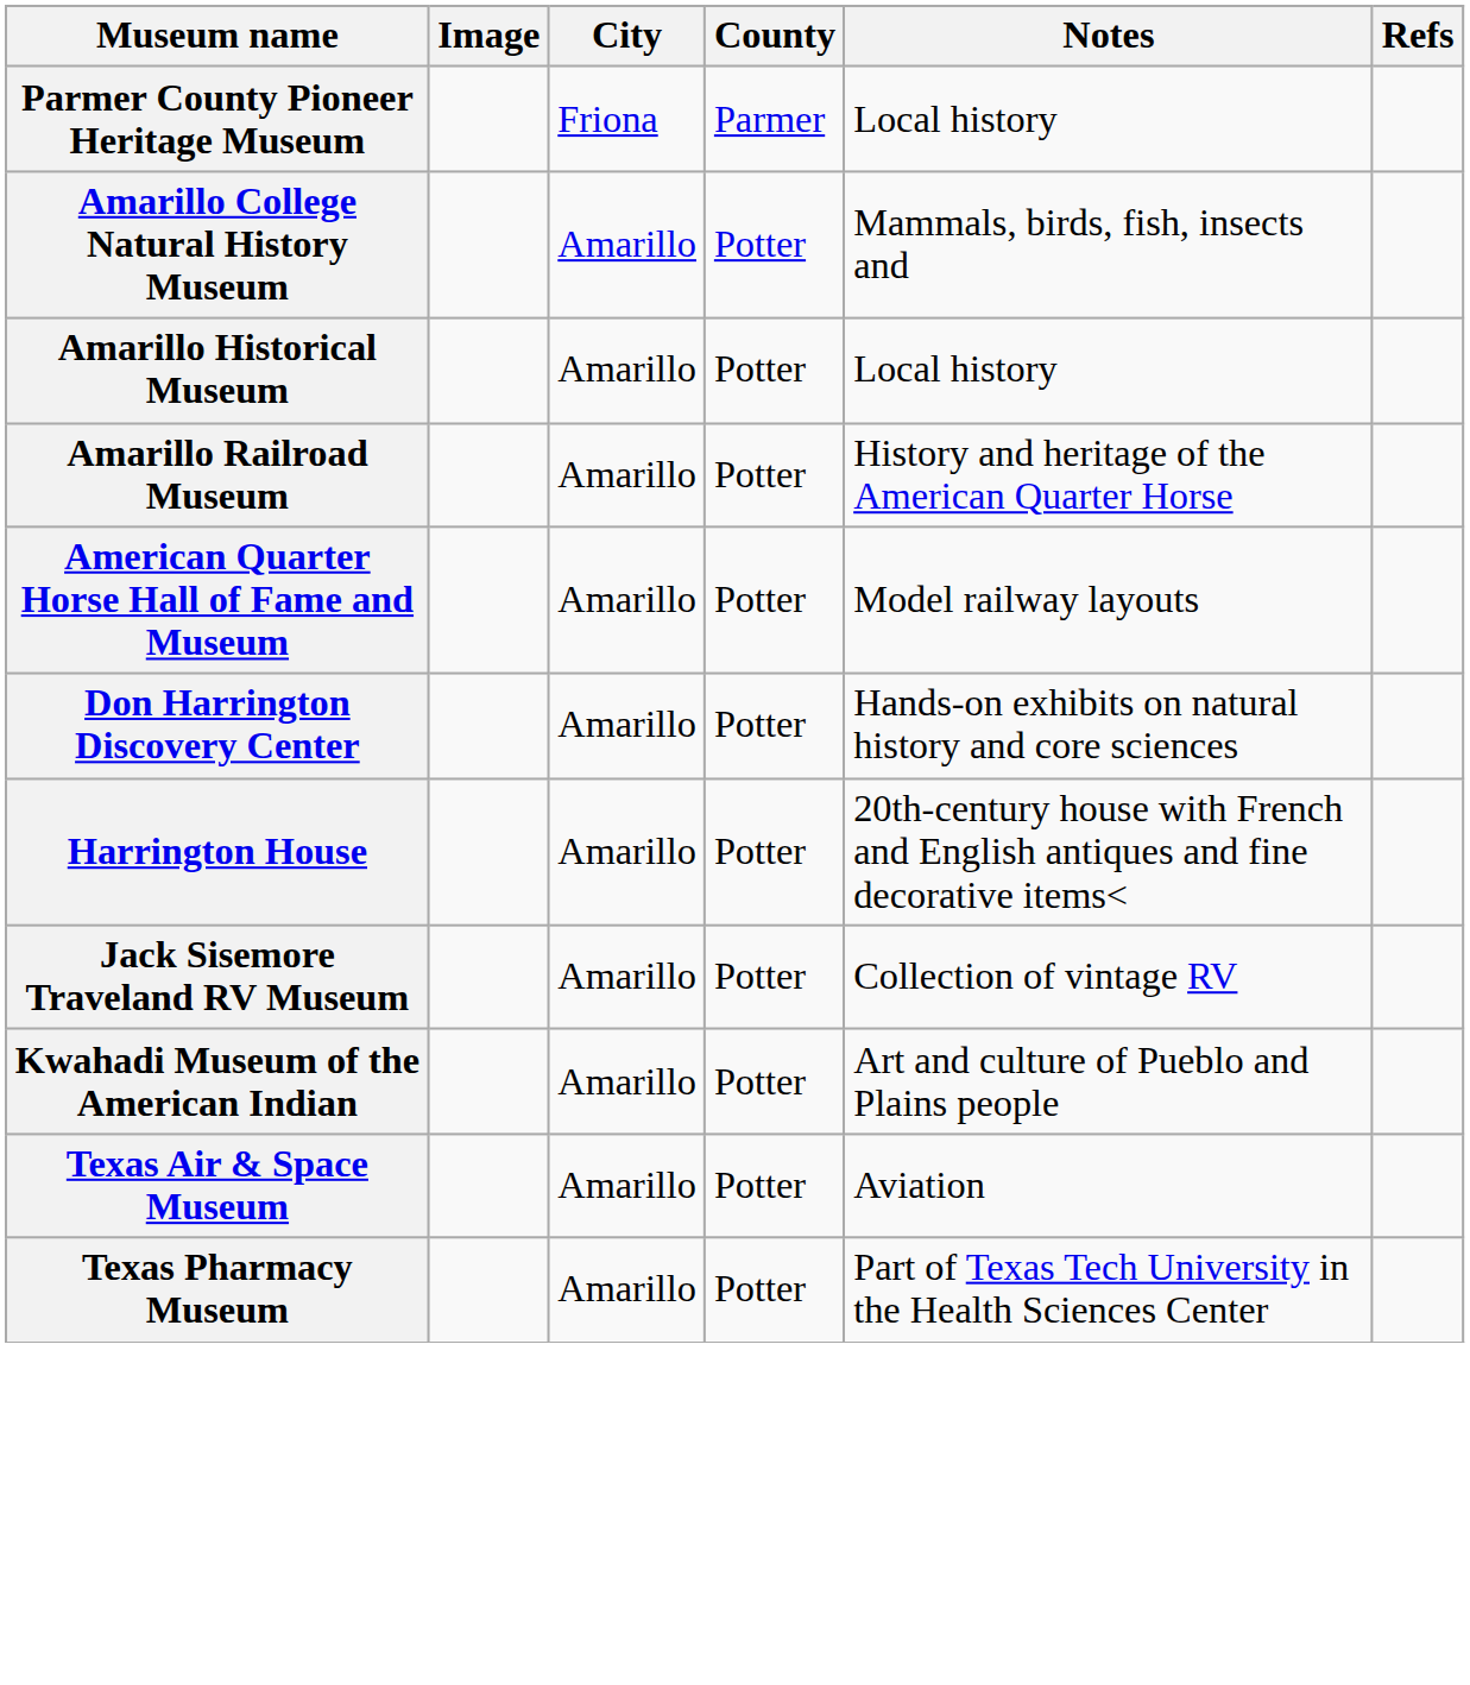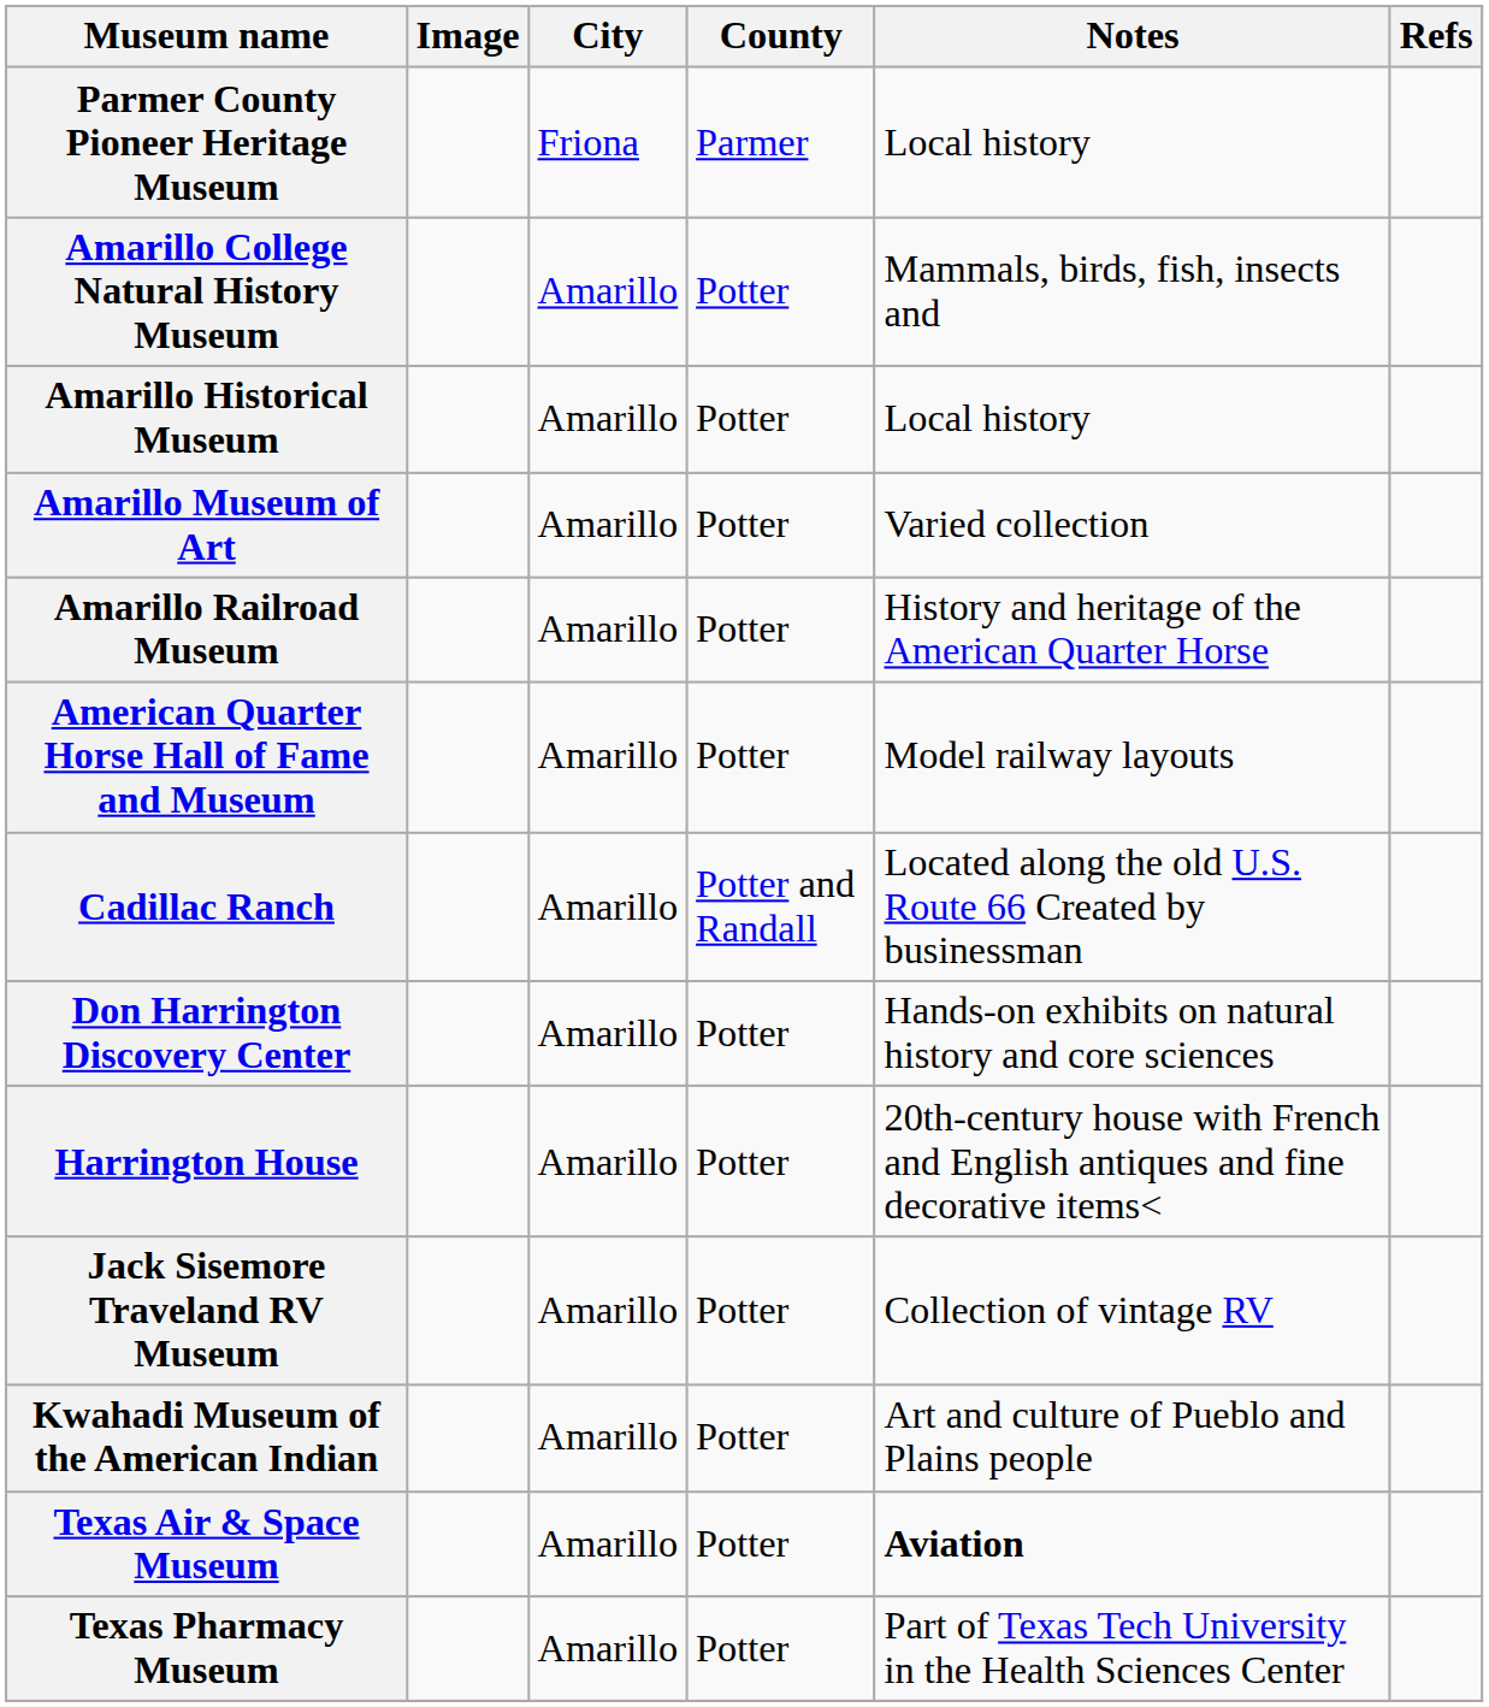 <table class="wikitable sortable plainrowheaders">
 <tr>
 <th scope="col">Museum name</th>
 <th scope="col"  class="unsortable">Image</th>
 <th scope="col">City</th>
 <th scope="col">County</th>
 <th scope="col">Notes</th>
 <th scope="col" class="unsortable">Refs</th>
 </tr>
 <tr>
 <th scope="row">Parmer County Pioneer Heritage Museum</th>
 <td></td>
 <td><a href='#'>Friona</a></td>
 <td><a href='#'>Parmer</a></td>
 <td>Local history</td>
 <td align="center"></td>
 </tr>
 <tr>
 <th scope="row"><a href='#'>Amarillo College</a> Natural History Museum</th>
 <td></td>
 <td><a href='#'>Amarillo</a></td>
 <td><a href='#'>Potter</a></td>
 <td>Mammals, birds, fish, insects and</td>
 <td align="center"></td>
 </tr>
 <tr>
 <th scope="row">Amarillo Historical Museum</th>
 <td></td>
 <td>Amarillo</td>
 <td>Potter</td>
 <td>Local history</td>
 <td align="center"></td>
 </tr>
 <tr>
+<th scope="row"><a href='#'>Amarillo Museum of Art</a></th>
+<td></td>
+<td>Amarillo</td>
+<td>Potter</td>
+<td>Varied collection</td>
+<td align="center"></td>
+</tr>
+<tr>
 <th scope="row">Amarillo Railroad Museum</th>
 <td></td>
 <td>Amarillo</td>
 <td>Potter</td>
 <td>History and heritage of the <a href='#'>American Quarter Horse</a></td>
 <td align="center"></td>
 </tr>
 <tr>
 <th scope="row"><a href='#'>American Quarter Horse Hall of Fame and Museum</a></th>
 <td></td>
 <td>Amarillo</td>
 <td>Potter</td>
 <td>Model railway layouts</td>
+<td align="center"></td>
+</tr>
+<tr>
+<th scope="row"><a href='#'>Cadillac Ranch</a></th>
+<td></td>
+<td>Amarillo</td>
+<td><a href='#'>Potter</a> and <a href='#'>Randall</a></td>
+<td>Located along the old <a href='#'>U.S. Route 66</a> Created by businessman </td>
 <td align="center"></td>
 </tr>
 <tr>
 <th scope="row"><a href='#'>Don Harrington Discovery Center</a></th>
 <td></td>
 <td>Amarillo</td>
 <td>Potter</td>
 <td>Hands-on exhibits on natural history and core sciences</td>
 <td align="center"></td>
 </tr>
 <tr>
 <th scope="row"><a href='#'>Harrington House</a></th>
 <td></td>
 <td>Amarillo</td>
 <td>Potter</td>
 <td>20th-century house with French and English antiques and fine decorative items<</td>
 <td align="center"></td>
 </tr>
 <tr>
 <th scope="row">Jack Sisemore Traveland RV Museum</th>
 <td></td>
 <td>Amarillo</td>
 <td>Potter</td>
 <td>Collection of vintage <a href='#'>RV</a></td>
 <td align="center"></td>
 </tr>
 <tr>
 <th scope="row">Kwahadi Museum of the American Indian</th>
 <td></td>
 <td>Amarillo</td>
 <td>Potter</td>
 <td>Art and culture of Pueblo and Plains people</td>
 <td align="center"></td>
 </tr>
 <tr>
 <th scope="row"><a href='#'>Texas Air & Space Museum</a></th>
 <td></td>
 <td>Amarillo</td>
 <td>Potter</td>
-<td>Aviation</td>
+<td><strong>Aviation</strong></td>
 <td align="center"></td>
 </tr>
 <tr>
 <th scope="row">Texas Pharmacy Museum</th>
 <td></td>
 <td>Amarillo</td>
 <td>Potter</td>
 <td>Part of <a href='#'>Texas Tech University</a> in the Health Sciences Center</td>
 <td align="center"></td>
 </tr>
 <tr>
 </tr>
 </table>
